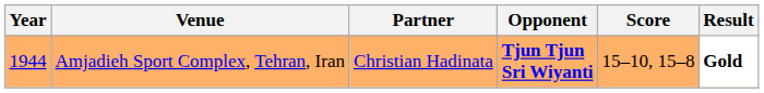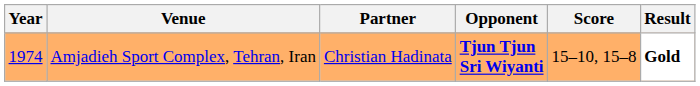 <table class="sortable wikitable" style="font-size: 90%;">
 <tr>
 <th>Year</th>
 <th>Venue</th>
 <th>Partner</th>
 <th>Opponent</th>
 <th>Score</th>
 <th>Result</th>
 </tr>
 <tr style="background:#FFB069">
-<td align="center"><a href='#'>1944</a></td>
+<td align="center"><a href='#'>1974</a></td>
 <td align="left"><a href='#'>Amjadieh Sport Complex</a>, <a href='#'>Tehran</a>, Iran</td>
 <td align="left"> <a href='#'>Christian Hadinata</a></td>
 <td align="left"><strong> <a href='#'>Tjun Tjun</a><br> <a href='#'>Sri Wiyanti</a></strong></td>
 <td align="left">15–10, 15–8</td>
 <td style="text-align:left; background:white"> <strong>Gold</strong></td>
 </tr>
 </table>
